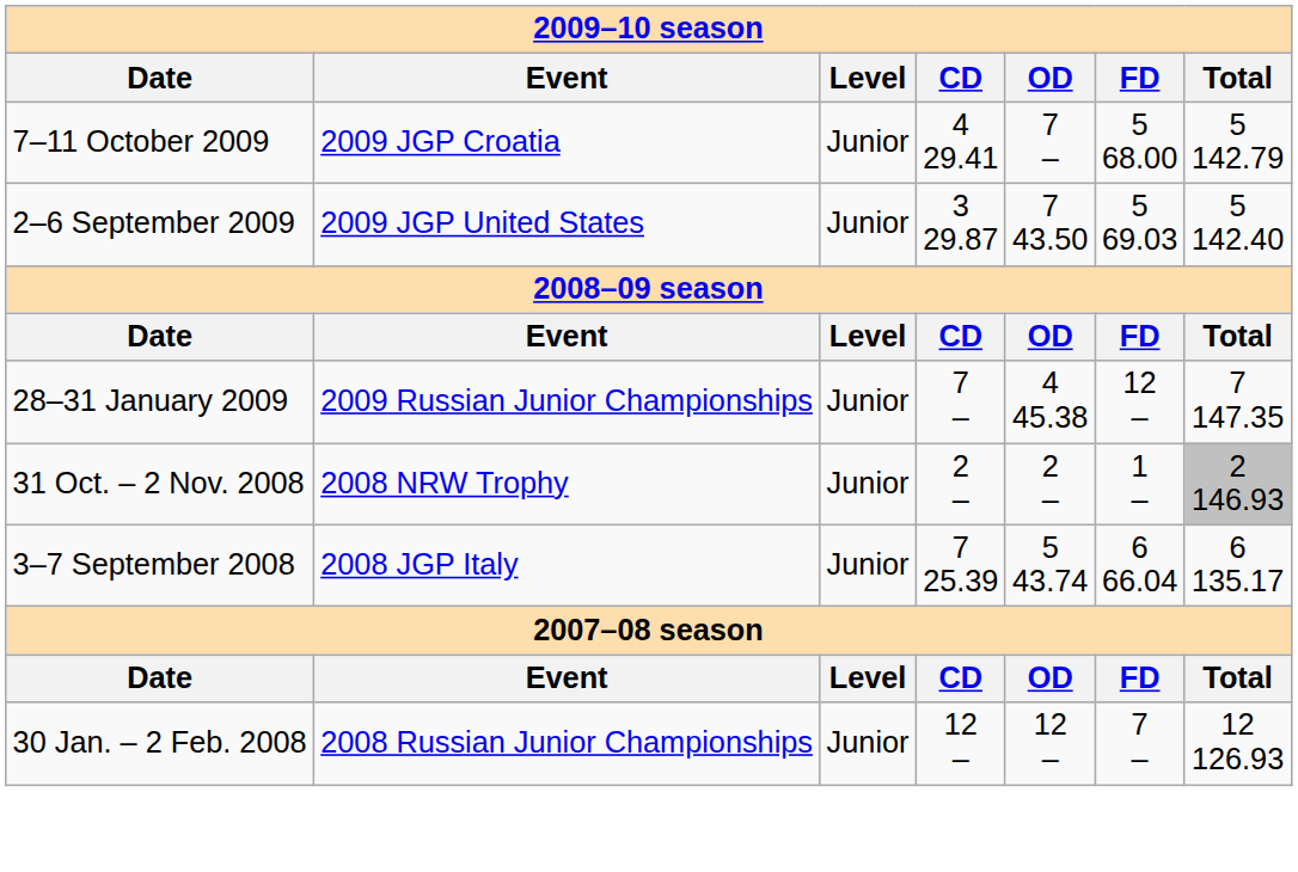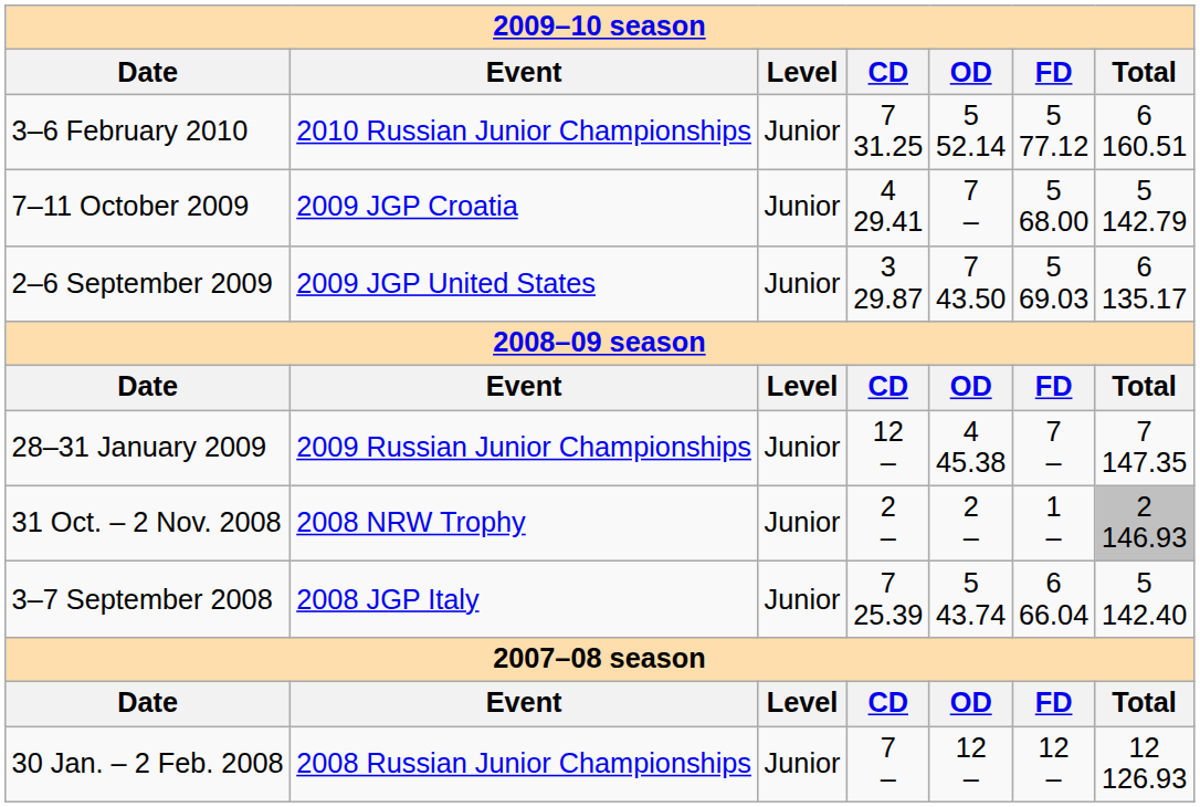 <table class="wikitable">
 <tr>
 <th style="background-color: #ffdead;" colspan=7 align="center"><a href='#'>2009–10 season</a></th>
 </tr>
 <tr>
 <th>Date</th>
 <th>Event</th>
 <th>Level</th>
 <th><a href='#'>CD</a></th>
 <th><a href='#'>OD</a></th>
 <th><a href='#'>FD</a></th>
 <th>Total</th>
+</tr>
+<tr>
+<td>3–6 February 2010</td>
+<td><a href='#'>2010 Russian Junior Championships</a></td>
+<td>Junior</td>
+<td align=center>7 <br> 31.25</td>
+<td align=center>5 <br> 52.14</td>
+<td align=center>5 <br> 77.12</td>
+<td align=center>6 <br> 160.51</td>
 </tr>
 <tr>
 <td>7–11 October 2009</td>
 <td><a href='#'>2009 JGP Croatia</a></td>
 <td>Junior</td>
 <td align=center>4 <br> 29.41</td>
 <td align=center>7 <br> –</td>
 <td align=center>5 <br> 68.00</td>
 <td align=center>5 <br> 142.79</td>
 </tr>
 <tr>
 <td>2–6 September 2009</td>
 <td><a href='#'>2009 JGP United States</a></td>
 <td>Junior</td>
 <td align=center>3 <br> 29.87</td>
 <td align=center>7 <br> 43.50</td>
 <td align=center>5 <br> 69.03</td>
-<td align=center>5 <br> 142.40</td>
+<td align=center>6 <br> 135.17</td>
 </tr>
 <tr>
 <th style="background-color: #ffdead;" colspan=7 align="center"><a href='#'>2008–09 season</a></th>
 </tr>
 <tr>
 <th>Date</th>
 <th>Event</th>
 <th>Level</th>
 <th><a href='#'>CD</a></th>
 <th><a href='#'>OD</a></th>
 <th><a href='#'>FD</a></th>
 <th>Total</th>
 </tr>
 <tr>
 <td>28–31 January 2009</td>
 <td><a href='#'>2009 Russian Junior Championships</a></td>
 <td>Junior</td>
+<td align=center>12 <br> –</td>
+<td align=center>4 <br> 45.38</td>
 <td align=center>7 <br> –</td>
-<td align=center>4 <br> 45.38</td>
-<td align=center>12 <br> –</td>
 <td align=center>7 <br> 147.35</td>
 </tr>
 <tr>
 <td>31 Oct. – 2 Nov. 2008</td>
 <td><a href='#'>2008 NRW Trophy</a></td>
 <td>Junior</td>
 <td align=center>2 <br> –</td>
 <td align=center>2 <br> –</td>
 <td align=center>1 <br> –</td>
 <td align=center bgcolor=silver>2 <br> 146.93</td>
 </tr>
 <tr>
 <td>3–7 September 2008</td>
 <td><a href='#'>2008 JGP Italy</a></td>
 <td>Junior</td>
 <td align=center>7 <br> 25.39</td>
 <td align=center>5 <br> 43.74</td>
 <td align=center>6 <br> 66.04</td>
-<td align=center>6 <br> 135.17</td>
+<td align=center>5 <br> 142.40</td>
 </tr>
 <tr>
 <th style="background-color: #ffdead;" colspan=7 align="center">2007–08 season</th>
 </tr>
 <tr>
 <th>Date</th>
 <th>Event</th>
 <th>Level</th>
 <th><a href='#'>CD</a></th>
 <th><a href='#'>OD</a></th>
 <th><a href='#'>FD</a></th>
 <th>Total</th>
 </tr>
 <tr>
 <td>30 Jan. – 2 Feb. 2008</td>
 <td><a href='#'>2008 Russian Junior Championships</a></td>
 <td>Junior</td>
+<td align=center>7 <br> –</td>
 <td align=center>12 <br> –</td>
 <td align=center>12 <br> –</td>
-<td align=center>7 <br> –</td>
 <td align=center>12 <br> 126.93</td>
 </tr>
 </table>
